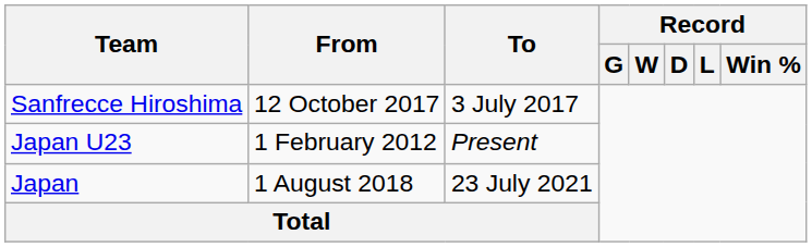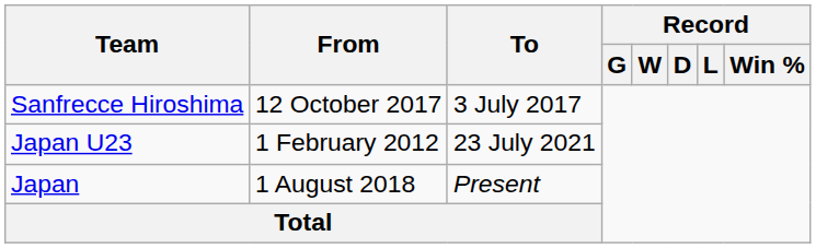 <table class="wikitable" style="text-align: center">
 <tr>
 <th rowspan="2">Team</th>
 <th rowspan="2">From</th>
 <th rowspan="2">To</th>
 <th colspan="5">Record</th>
 </tr>
 <tr>
 <th>G</th>
 <th>W</th>
 <th>D</th>
 <th>L</th>
 <th>Win %</th>
 </tr>
 <tr>
 <td align="left"><a href='#'>Sanfrecce Hiroshima</a></td>
 <td align="left">12 October 2017</td>
 <td align="left">3 July 2017<br></td>
 </tr>
 <tr>
 <td align="left"><a href='#'>Japan U23</a></td>
 <td align="left">1 February 2012</td>
-<td align="left"><em>Present</em><br></td>
+<td align="left">23 July 2021<br></td>
 </tr>
 <tr>
 <td align="left"><a href='#'>Japan</a></td>
 <td align="left">1 August 2018</td>
-<td align="left">23 July 2021<br></td>
+<td align="left"><em>Present</em><br></td>
 </tr>
 <tr>
 <th colspan="3">Total<br></th>
 </tr>
 </table>
